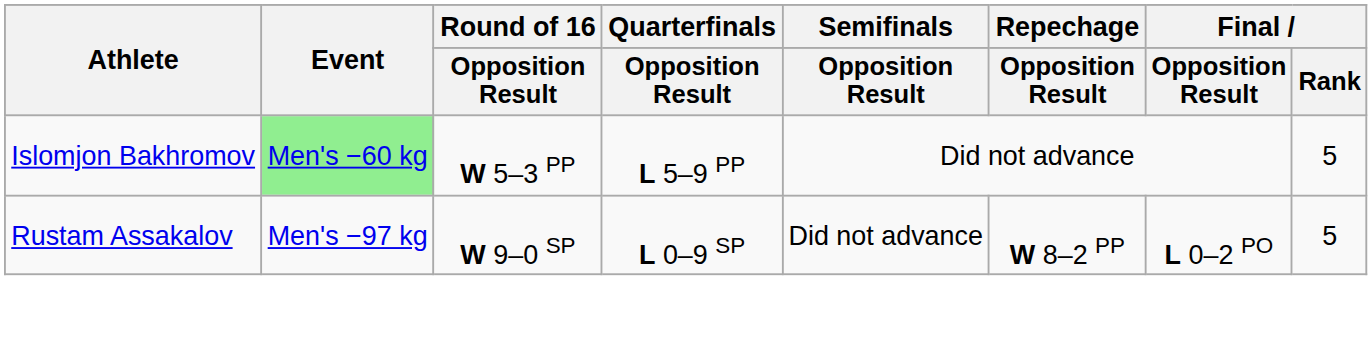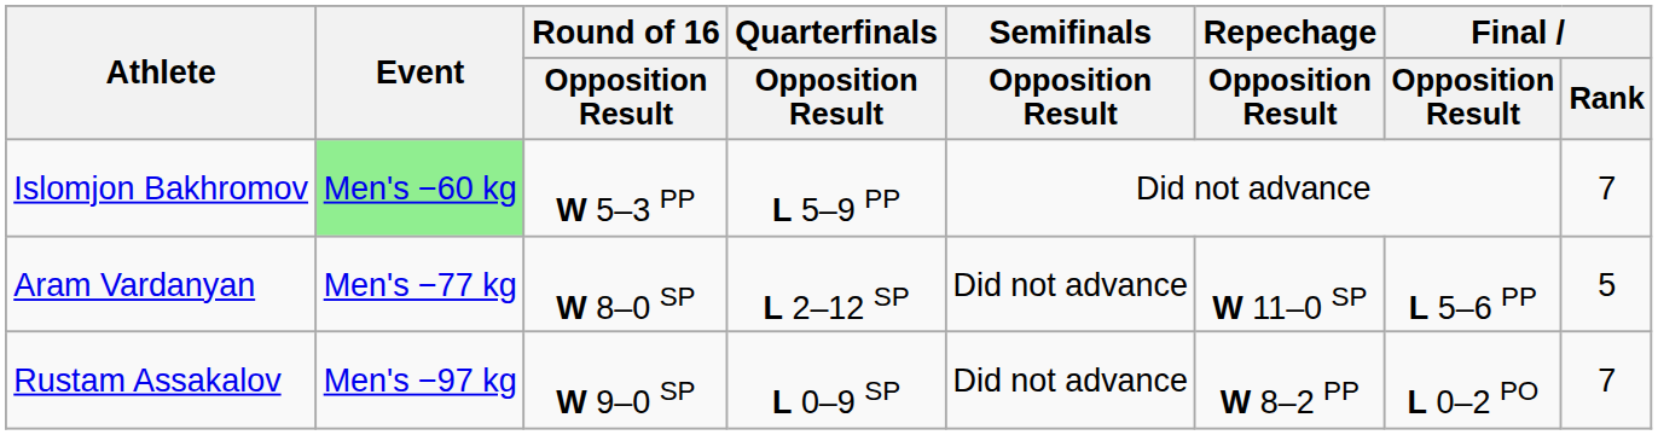 <table class="wikitable" style="font-size:90%">
 <tr>
 <th rowspan=2>Athlete</th>
 <th rowspan=2>Event</th>
 <th>Round of 16</th>
 <th>Quarterfinals</th>
 <th>Semifinals</th>
 <th>Repechage</th>
 <th colspan=2>Final / </th>
 </tr>
 <tr style="font-size: 95%">
 <th>Opposition<br>Result</th>
 <th>Opposition<br>Result</th>
 <th>Opposition<br>Result</th>
 <th>Opposition<br>Result</th>
 <th>Opposition<br>Result</th>
 <th>Rank</th>
 </tr>
 <tr align=center>
 <td align=left><a href='#'>Islomjon Bakhromov</a></td>
 <td align=left style="background: lightgreen;"><a href='#'>Men's −60 kg</a></td>
 <td><br><strong>W </strong> 5–3 <sup>PP</sup></td>
 <td><br><strong>L</strong> 5–9 <sup>PP</sup></td>
 <td colspan=3 rowspan=1>Did not advance</td>
+<td>7</td>
+</tr>
+<tr align=center>
+<td align=left><a href='#'>Aram Vardanyan</a></td>
+<td align=left><a href='#'>Men's −77 kg</a></td>
+<td><br><strong>W</strong> 8–0 <sup>SP</sup></td>
+<td><br><strong>L</strong> 2–12 <sup>SP</sup></td>
+<td>Did not advance</td>
+<td><br><strong>W</strong> 11–0 <sup>SP</sup></td>
+<td><br><strong>L</strong> 5–6 <sup>PP</sup></td>
 <td>5</td>
 </tr>
 <tr align=center>
 <td align=left><a href='#'>Rustam Assakalov</a></td>
 <td align=left><a href='#'>Men's −97 kg</a></td>
 <td><br><strong>W</strong> 9–0 <sup>SP</sup></td>
 <td><br><strong>L</strong> 0–9 <sup>SP</sup></td>
 <td>Did not advance</td>
 <td><br><strong>W </strong> 8–2 <sup>PP</sup></td>
 <td><br> <strong>L</strong> 0–2 <sup>PO</sup></td>
-<td>5</td>
+<td>7</td>
 </tr>
 </table>
